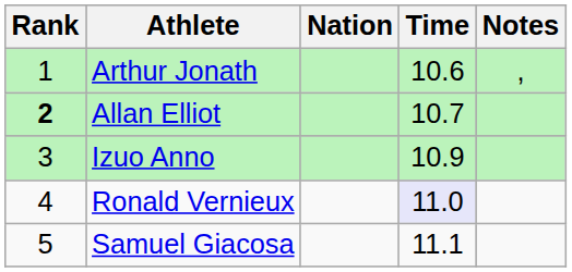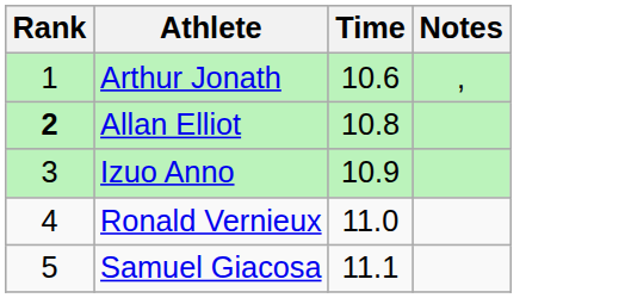 <table class="wikitable sortable" style="text-align:center">
 <tr>
 <th>Rank</th>
 <th>Athlete</th>
-<th>Nation</th>
 <th>Time</th>
 <th>Notes</th>
 </tr>
 <tr bgcolor=bbf3bb>
 <td>1</td>
 <td align=left><a href='#'>Arthur Jonath</a></td>
-<td align=left></td>
 <td>10.6</td>
 <td>, </td>
 </tr>
 <tr bgcolor=bbf3bb>
 <td><strong>2</strong></td>
 <td align=left><a href='#'>Allan Elliot</a></td>
-<td align=left></td>
-<td>10.7</td>
+<td>10.8</td>
 <td></td>
 </tr>
 <tr bgcolor=bbf3bb>
 <td>3</td>
 <td align=left><a href='#'>Izuo Anno</a></td>
-<td align=left></td>
 <td>10.9</td>
 <td></td>
 </tr>
 <tr>
 <td>4</td>
 <td align=left><a href='#'>Ronald Vernieux</a></td>
-<td align=left></td>
-<td style="background: lavender;">11.0</td>
+<td>11.0</td>
 <td></td>
 </tr>
 <tr>
 <td>5</td>
 <td align=left><a href='#'>Samuel Giacosa</a></td>
-<td align=left></td>
 <td>11.1</td>
 <td></td>
 </tr>
 </table>
